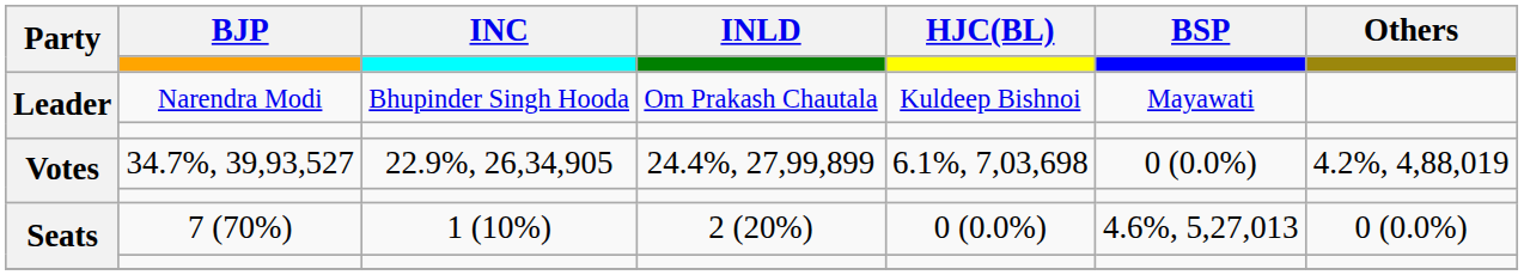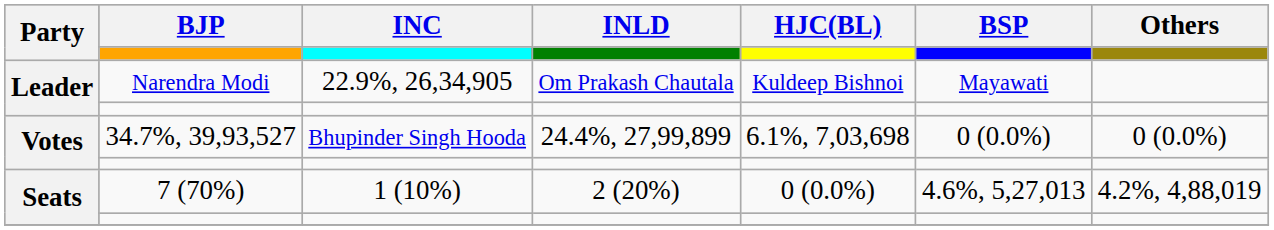 <table class="wikitable" style="text-align:center">
 <tr>
 <th rowspan=2>Party</th>
 <th align=center><strong><a href='#'>BJP</a></strong></th>
 <th align=center><strong><a href='#'>INC</a></strong></th>
 <th align=center><strong><a href='#'>INLD</a></strong></th>
 <th align=center><strong><a href='#'>HJC(BL)</a></strong></th>
 <th align=center><strong><a href='#'>BSP</a></strong></th>
 <th><strong>Others</strong></th>
 </tr>
 <tr>
 <td bgcolor=orange></td>
 <td bgcolor=aqua></td>
 <td bgcolor=green></td>
 <td bgcolor=yellow></td>
 <td bgcolor=blue></td>
 <td bgcolor=#9B870C></td>
 </tr>
 <tr>
 <th rowspan=2>Leader</th>
 <td align=center><small><a href='#'>Narendra Modi</a></small></td>
-<td align=center><small><a href='#'>Bhupinder Singh Hooda</a></small></td>
+<td align=center>22.9%, 26,34,905</td>
 <td align=center><small><a href='#'>Om Prakash Chautala</a></small></td>
 <td align=center><small><a href='#'>Kuldeep Bishnoi</a></small></td>
 <td align=center><small><a href='#'>Mayawati</a></small></td>
 <td></td>
 </tr>
 <tr>
 <td align=center></td>
 <td align=center></td>
 <td align=center></td>
 <td align=center></td>
 <td></td>
 <td></td>
 </tr>
 <tr>
 <th rowspan=2>Votes</th>
 <td align=center>34.7%, 39,93,527</td>
-<td align=center>22.9%, 26,34,905</td>
+<td align=center><small><a href='#'>Bhupinder Singh Hooda</a></small></td>
 <td align=center>24.4%, 27,99,899</td>
 <td align=center>6.1%, 7,03,698</td>
 <td align=center>0 (0.0%)</td>
-<td align=center>4.2%, 4,88,019</td>
+<td align=center>0 (0.0%)</td>
 </tr>
 <tr>
 <td></td>
 <td></td>
 <td></td>
 <td></td>
 <td></td>
 <td></td>
 </tr>
 <tr>
 <th rowspan=2>Seats</th>
 <td align=center>7 (70%)</td>
 <td align=center>1 (10%)</td>
 <td align=center>2 (20%)</td>
 <td align=center>0 (0.0%)</td>
 <td align=center>4.6%, 5,27,013</td>
-<td align=center>0 (0.0%)</td>
+<td align=center>4.2%, 4,88,019</td>
 </tr>
 <tr>
 <td align=center></td>
 <td align=center></td>
 <td align=center></td>
 <td align=center></td>
 <td align=center></td>
 <td align=center></td>
 </tr>
 <tr>
 </tr>
 </table>
